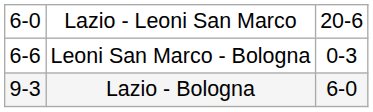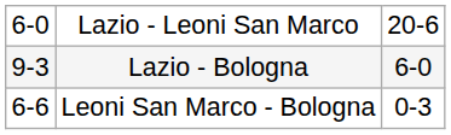 <table class="wikitable" style="text-align:center">
 <tr align=center bgcolor=#FFFFFF>
 <td>6-0</td>
 <td>Lazio - Leoni San Marco</td>
 <td>20-6</td>
 </tr>
+<tr align=center bgcolor=#f5f5f5>
+<td>9-3</td>
+<td>Lazio - Bologna</td>
+<td>6-0</td>
+</tr>
 <tr align=center bgcolor=#FFFFFF>
 <td>6-6</td>
 <td>Leoni San Marco - Bologna</td>
 <td>0-3</td>
 </tr>
-<tr align=center bgcolor=#f5f5f5>
-<td>9-3</td>
-<td>Lazio - Bologna</td>
-<td>6-0</td>
-</tr>
 </table>
